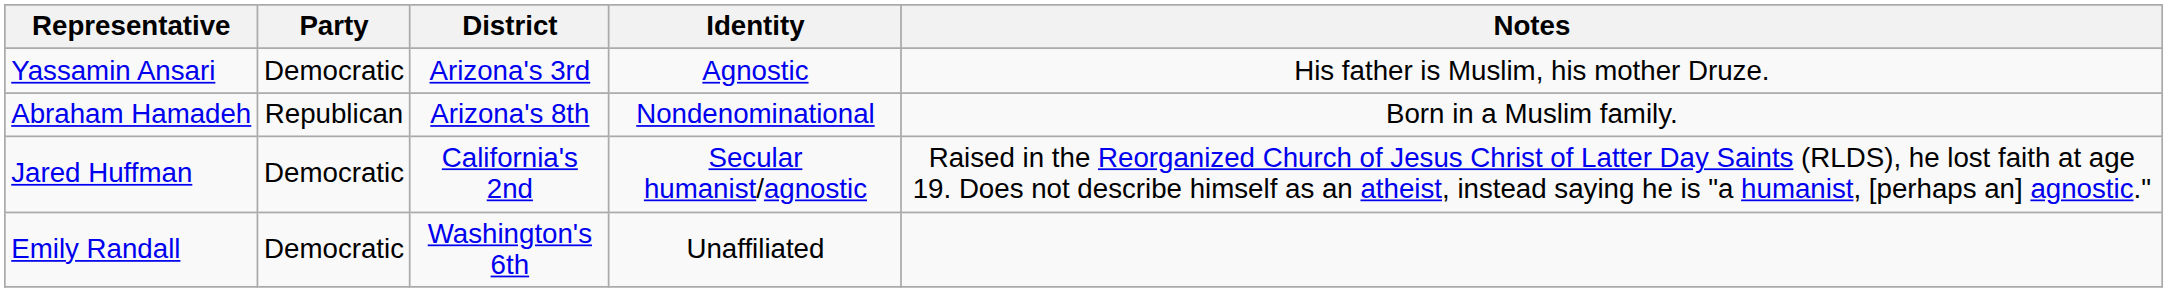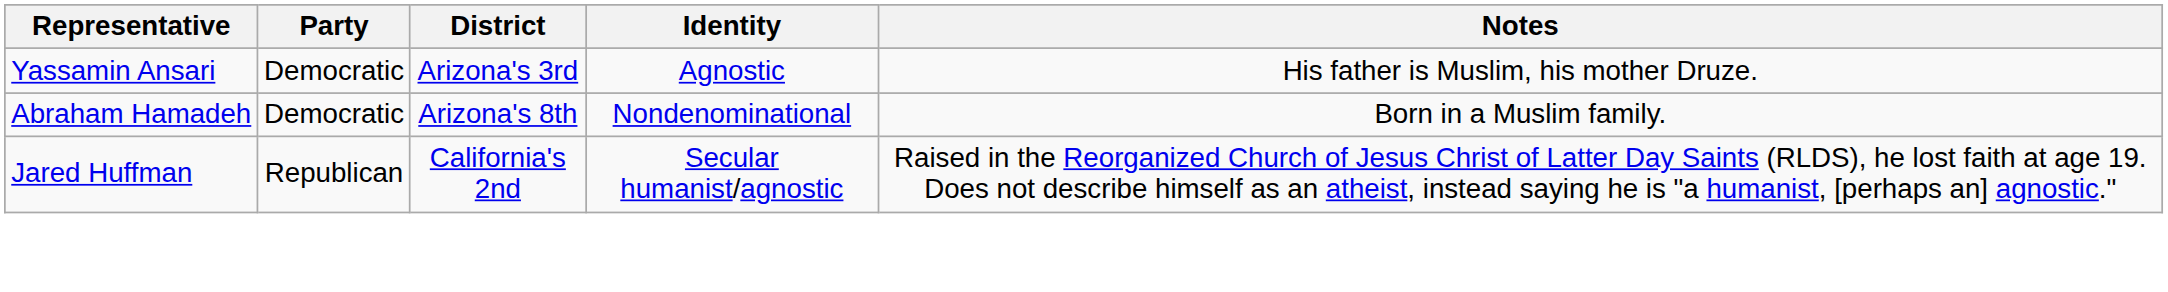 <table class="wikitable sortable" style="text-align:center">
 <tr>
 <th>Representative</th>
 <th>Party</th>
 <th>District</th>
 <th>Identity</th>
 <th>Notes</th>
 </tr>
 <tr>
 <td align=left nowrap> <a href='#'>Yassamin Ansari</a></td>
 <td>Democratic</td>
 <td><a href='#'>Arizona's 3rd</a></td>
 <td><a href='#'>Agnostic</a></td>
 <td>His father is Muslim, his mother Druze.</td>
 </tr>
 <tr>
 <td align=left nowrap> <a href='#'>Abraham Hamadeh</a></td>
-<td>Republican</td>
+<td>Democratic</td>
 <td><a href='#'>Arizona's 8th</a></td>
 <td><a href='#'>Nondenominational</a></td>
 <td>Born in a Muslim family.</td>
 </tr>
 <tr>
 <td align=left nowrap> <a href='#'>Jared Huffman</a></td>
-<td>Democratic</td>
+<td>Republican</td>
 <td><a href='#'>California's 2nd</a></td>
 <td><a href='#'>Secular humanist</a>/<a href='#'>agnostic</a></td>
 <td>Raised in the <a href='#'>Reorganized Church of Jesus Christ of Latter Day Saints</a> (RLDS), he lost faith at age 19. Does not describe himself as an <a href='#'>atheist</a>, instead saying he is "a <a href='#'>humanist</a>, [perhaps an] <a href='#'>agnostic</a>."</td>
 </tr>
-<tr>
-<td align=left nowrap> <a href='#'>Emily Randall</a></td>
-<td>Democratic</td>
-<td><a href='#'>Washington's 6th</a></td>
-<td>Unaffiliated</td>
-<td></td>
-</tr>
 </table>
